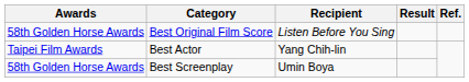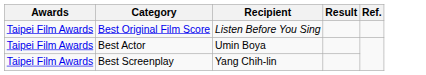 <table class="wikitable">
 <tr>
 <th>Awards</th>
 <th>Category</th>
 <th>Recipient</th>
 <th>Result</th>
 <th>Ref.</th>
 </tr>
 <tr>
-<td><a href='#'>58th Golden Horse Awards</a></td>
+<td><a href='#'>Taipei Film Awards</a></td>
 <td><a href='#'>Best Original Film Score</a></td>
 <td><em>Listen Before You Sing</em></td>
 <td></td>
 <td></td>
 </tr>
 <tr>
 <td><a href='#'>Taipei Film Awards</a></td>
 <td>Best Actor</td>
+<td>Umin Boya</td>
+<td></td>
+</tr>
+<tr>
+<td><a href='#'>Taipei Film Awards</a></td>
+<td>Best Screenplay</td>
 <td>Yang Chih-lin</td>
 <td></td>
 </tr>
-<tr>
-<td><a href='#'>58th Golden Horse Awards</a></td>
-<td>Best Screenplay</td>
-<td>Umin Boya</td>
-<td></td>
-</tr>
 </table>
